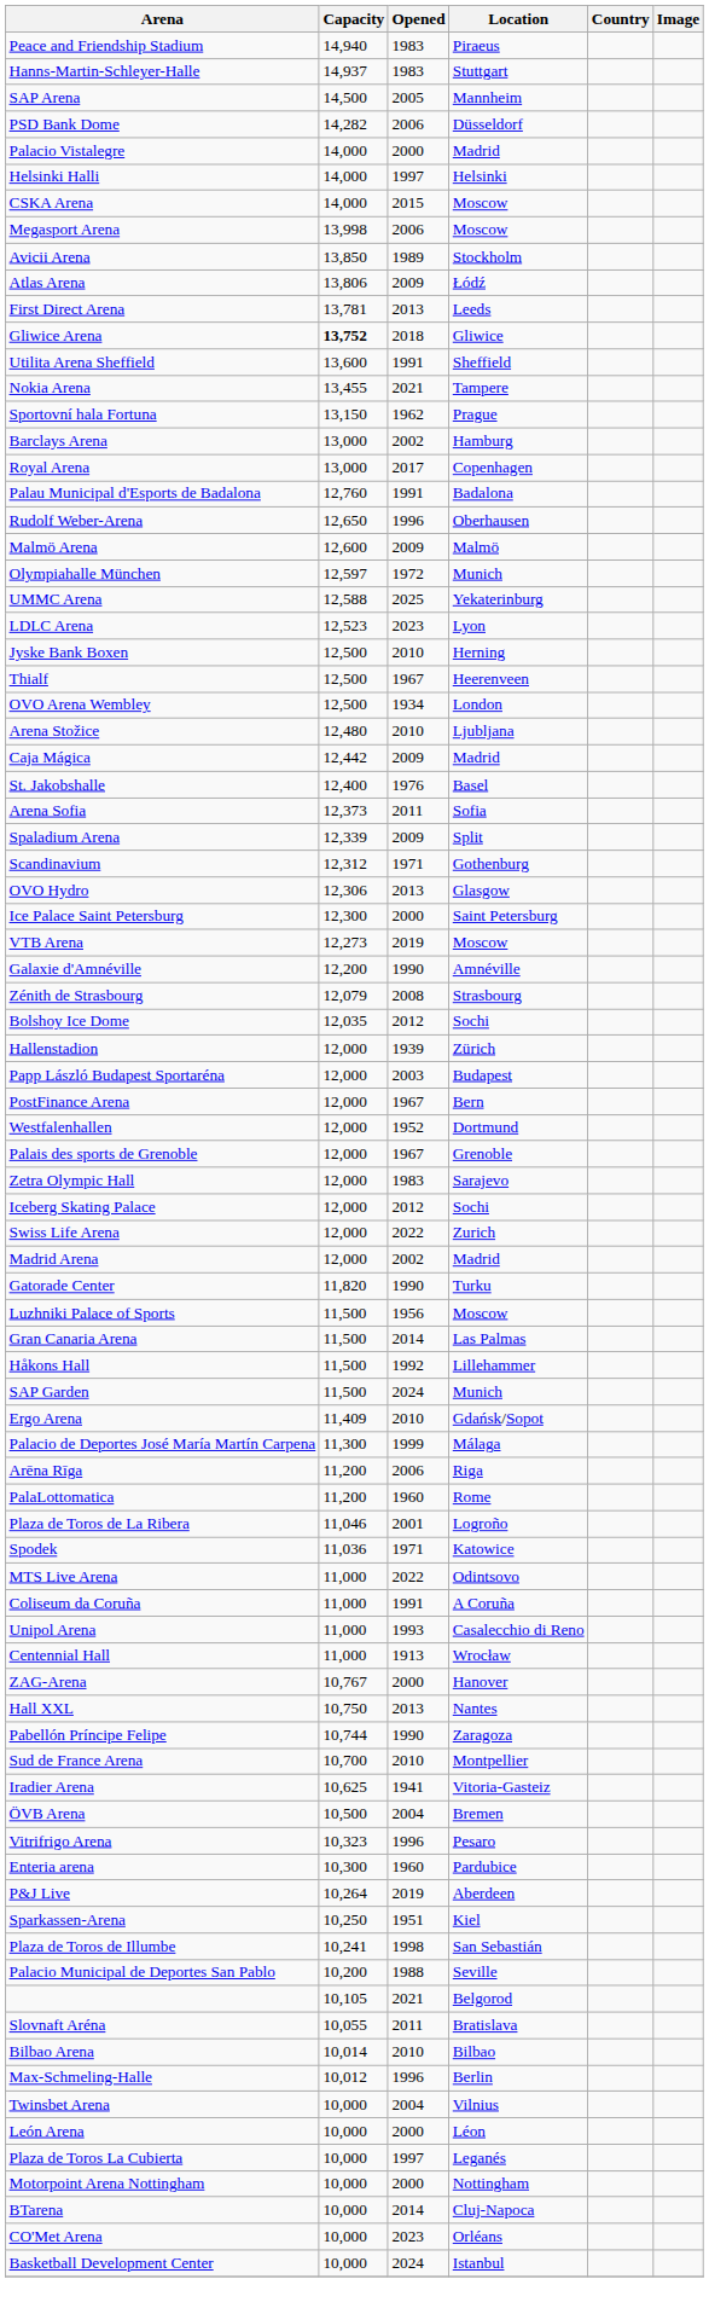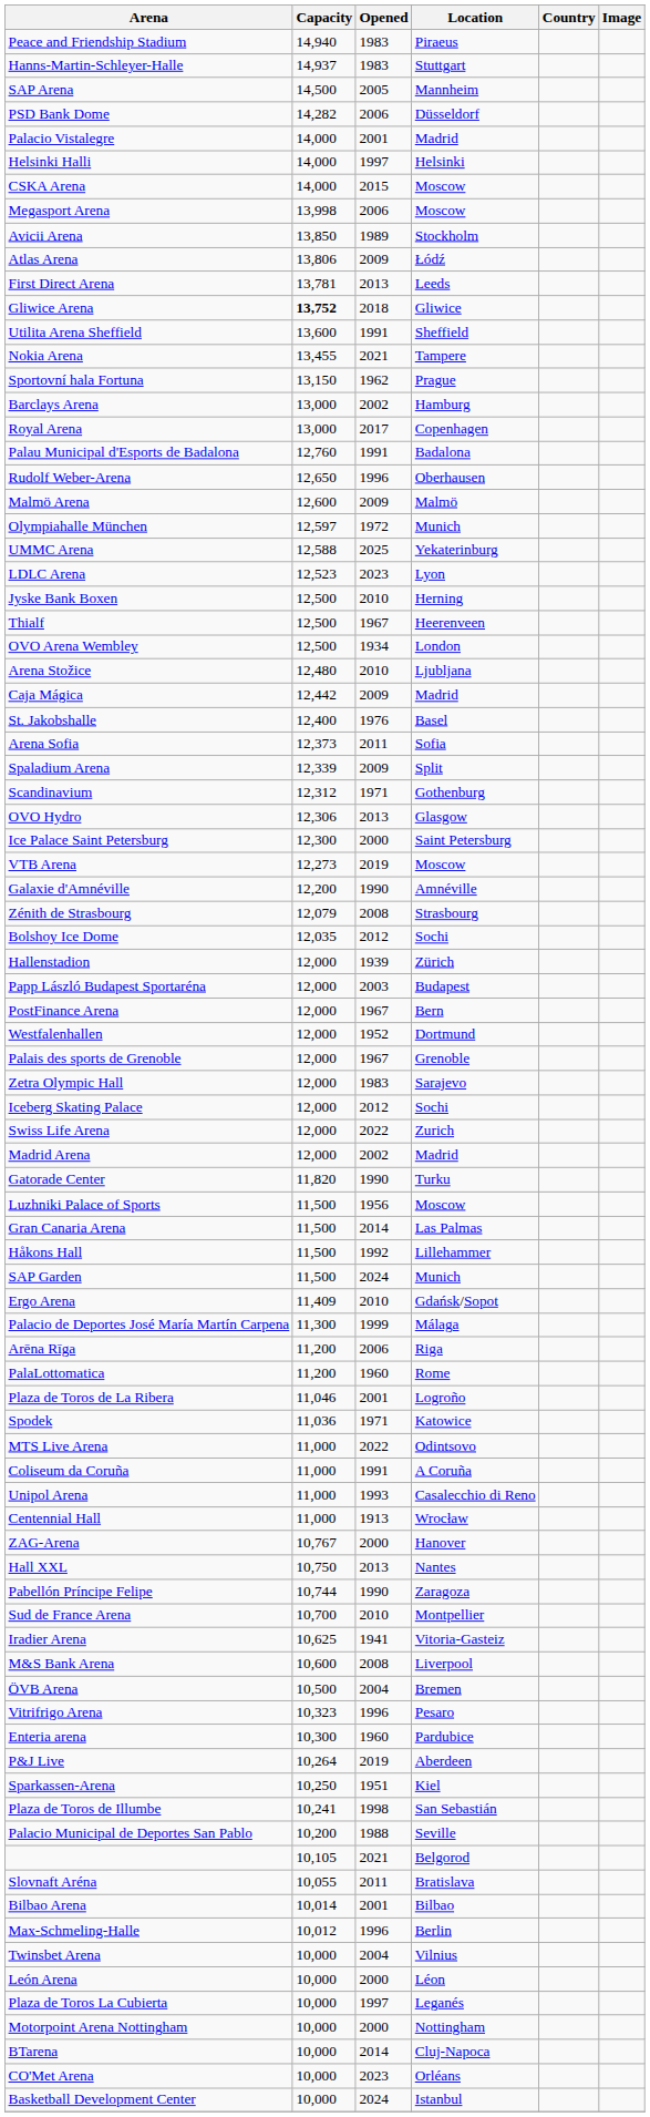 <table class="wikitable sortable plainrowheaders" style="font-size:90%;">
 <tr>
 <th>Arena</th>
 <th>Capacity</th>
 <th>Opened</th>
 <th>Location</th>
 <th>Country</th>
 <th>Image</th>
 </tr>
 <tr>
 <td><a href='#'>Peace and Friendship Stadium</a></td>
 <td>14,940</td>
 <td>1983</td>
 <td><a href='#'>Piraeus</a></td>
 <td></td>
 <td></td>
 </tr>
 <tr>
 <td><a href='#'>Hanns-Martin-Schleyer-Halle</a></td>
 <td>14,937</td>
 <td>1983</td>
 <td><a href='#'>Stuttgart</a></td>
 <td></td>
 <td></td>
 </tr>
 <tr>
 <td><a href='#'>SAP Arena</a></td>
 <td>14,500</td>
 <td>2005</td>
 <td><a href='#'>Mannheim</a></td>
 <td></td>
 <td></td>
 </tr>
 <tr>
 <td><a href='#'>PSD Bank Dome</a></td>
 <td>14,282</td>
 <td>2006</td>
 <td><a href='#'>Düsseldorf</a></td>
 <td></td>
 <td></td>
 </tr>
 <tr>
 <td><a href='#'>Palacio Vistalegre</a></td>
 <td>14,000</td>
-<td>2000</td>
+<td>2001</td>
 <td><a href='#'>Madrid</a></td>
 <td></td>
 <td></td>
 </tr>
 <tr>
 <td><a href='#'>Helsinki Halli</a></td>
 <td>14,000</td>
 <td>1997</td>
 <td><a href='#'>Helsinki</a></td>
 <td></td>
 <td></td>
 </tr>
 <tr>
 <td><a href='#'>CSKA Arena</a></td>
 <td>14,000</td>
 <td>2015</td>
 <td><a href='#'>Moscow</a></td>
 <td></td>
 <td></td>
 </tr>
 <tr>
 <td><a href='#'>Megasport Arena</a></td>
 <td>13,998</td>
 <td>2006</td>
 <td><a href='#'>Moscow</a></td>
 <td></td>
 <td></td>
 </tr>
 <tr>
 <td><a href='#'>Avicii Arena</a></td>
 <td>13,850</td>
 <td>1989</td>
 <td><a href='#'>Stockholm</a></td>
 <td></td>
 <td></td>
 </tr>
 <tr>
 <td><a href='#'>Atlas Arena</a></td>
 <td>13,806</td>
 <td>2009</td>
 <td><a href='#'>Łódź</a></td>
 <td></td>
 <td></td>
 </tr>
 <tr>
 <td><a href='#'>First Direct Arena</a></td>
 <td>13,781</td>
 <td>2013</td>
 <td><a href='#'>Leeds</a></td>
 <td></td>
 <td></td>
 </tr>
 <tr>
 <td><a href='#'>Gliwice Arena</a></td>
 <td><strong>13,752</strong></td>
 <td>2018</td>
 <td><a href='#'>Gliwice</a></td>
 <td></td>
 <td></td>
 </tr>
 <tr>
 <td><a href='#'>Utilita Arena Sheffield</a></td>
 <td>13,600</td>
 <td>1991</td>
 <td><a href='#'>Sheffield</a></td>
 <td></td>
 <td></td>
 </tr>
 <tr>
 <td><a href='#'>Nokia Arena</a></td>
 <td>13,455</td>
 <td>2021</td>
 <td><a href='#'>Tampere</a></td>
 <td></td>
 <td></td>
 </tr>
 <tr>
 <td><a href='#'>Sportovní hala Fortuna</a></td>
 <td>13,150</td>
 <td>1962</td>
 <td><a href='#'>Prague</a></td>
 <td></td>
 <td></td>
 </tr>
 <tr>
 <td><a href='#'>Barclays Arena</a></td>
 <td>13,000</td>
 <td>2002</td>
 <td><a href='#'>Hamburg</a></td>
 <td></td>
 <td></td>
 </tr>
 <tr>
 <td><a href='#'>Royal Arena</a></td>
 <td>13,000</td>
 <td>2017</td>
 <td><a href='#'>Copenhagen</a></td>
 <td></td>
 <td></td>
 </tr>
 <tr>
 <td><a href='#'>Palau Municipal d'Esports de Badalona</a></td>
 <td>12,760</td>
 <td>1991</td>
 <td><a href='#'>Badalona</a></td>
 <td></td>
 <td></td>
 </tr>
 <tr>
 <td><a href='#'>Rudolf Weber-Arena</a></td>
 <td>12,650</td>
 <td>1996</td>
 <td><a href='#'>Oberhausen</a></td>
 <td></td>
 <td></td>
 </tr>
 <tr>
 <td><a href='#'>Malmö Arena</a></td>
 <td>12,600</td>
 <td>2009</td>
 <td><a href='#'>Malmö</a></td>
 <td></td>
 <td></td>
 </tr>
 <tr>
 <td><a href='#'>Olympiahalle München</a></td>
 <td>12,597</td>
 <td>1972</td>
 <td><a href='#'>Munich</a></td>
 <td></td>
 <td></td>
 </tr>
 <tr>
 <td><a href='#'>UMMC Arena</a></td>
 <td>12,588</td>
 <td>2025</td>
 <td><a href='#'>Yekaterinburg</a></td>
 <td></td>
 <td></td>
 </tr>
 <tr>
 <td><a href='#'>LDLC Arena</a></td>
 <td>12,523</td>
 <td>2023</td>
 <td><a href='#'>Lyon</a></td>
 <td></td>
 <td></td>
 </tr>
 <tr>
 <td><a href='#'>Jyske Bank Boxen</a></td>
 <td>12,500</td>
 <td>2010</td>
 <td><a href='#'>Herning</a></td>
 <td></td>
 <td></td>
 </tr>
 <tr>
 <td><a href='#'>Thialf</a></td>
 <td>12,500</td>
 <td>1967</td>
 <td><a href='#'>Heerenveen</a></td>
 <td></td>
 <td></td>
 </tr>
 <tr>
 <td><a href='#'>OVO Arena Wembley</a></td>
 <td>12,500</td>
 <td>1934</td>
 <td><a href='#'>London</a></td>
 <td></td>
 <td></td>
 </tr>
 <tr>
 <td><a href='#'>Arena Stožice</a></td>
 <td>12,480</td>
 <td>2010</td>
 <td><a href='#'>Ljubljana</a></td>
 <td></td>
 <td></td>
 </tr>
 <tr>
 <td><a href='#'>Caja Mágica</a></td>
 <td>12,442</td>
 <td>2009</td>
 <td><a href='#'>Madrid</a></td>
 <td></td>
 <td></td>
 </tr>
 <tr>
 <td><a href='#'>St. Jakobshalle</a></td>
 <td>12,400</td>
 <td>1976</td>
 <td><a href='#'>Basel</a></td>
 <td></td>
 <td></td>
 </tr>
 <tr>
 <td><a href='#'>Arena Sofia</a></td>
 <td>12,373</td>
 <td>2011</td>
 <td><a href='#'>Sofia</a></td>
 <td></td>
 <td></td>
 </tr>
 <tr>
 <td><a href='#'>Spaladium Arena</a></td>
 <td>12,339</td>
 <td>2009</td>
 <td><a href='#'>Split</a></td>
 <td></td>
 <td></td>
 </tr>
 <tr>
 <td><a href='#'>Scandinavium</a></td>
 <td>12,312</td>
 <td>1971</td>
 <td><a href='#'>Gothenburg</a></td>
 <td></td>
 <td></td>
 </tr>
 <tr>
 <td><a href='#'>OVO Hydro</a></td>
 <td>12,306</td>
 <td>2013</td>
 <td><a href='#'>Glasgow</a></td>
 <td></td>
 <td></td>
 </tr>
 <tr>
 <td><a href='#'>Ice Palace Saint Petersburg</a></td>
 <td>12,300</td>
 <td>2000</td>
 <td><a href='#'>Saint Petersburg</a></td>
 <td></td>
 <td></td>
 </tr>
 <tr>
 <td><a href='#'>VTB Arena</a></td>
 <td>12,273</td>
 <td>2019</td>
 <td><a href='#'>Moscow</a></td>
 <td></td>
 <td></td>
 </tr>
 <tr>
 <td><a href='#'>Galaxie d'Amnéville</a></td>
 <td>12,200</td>
 <td>1990</td>
 <td><a href='#'>Amnéville</a></td>
 <td></td>
 <td></td>
 </tr>
 <tr>
 <td><a href='#'>Zénith de Strasbourg</a></td>
 <td>12,079</td>
 <td>2008</td>
 <td><a href='#'>Strasbourg</a></td>
 <td></td>
 <td></td>
 </tr>
 <tr>
 <td><a href='#'>Bolshoy Ice Dome</a></td>
 <td>12,035</td>
 <td>2012</td>
 <td><a href='#'>Sochi</a></td>
 <td></td>
 <td></td>
 </tr>
 <tr>
 <td><a href='#'>Hallenstadion</a></td>
 <td>12,000</td>
 <td>1939</td>
 <td><a href='#'>Zürich</a></td>
 <td></td>
 <td></td>
 </tr>
 <tr>
 <td><a href='#'>Papp László Budapest Sportaréna</a></td>
 <td>12,000</td>
 <td>2003</td>
 <td><a href='#'>Budapest</a></td>
 <td></td>
 <td></td>
 </tr>
 <tr>
 <td><a href='#'>PostFinance Arena</a></td>
 <td>12,000</td>
 <td>1967</td>
 <td><a href='#'>Bern</a></td>
 <td></td>
 <td></td>
 </tr>
 <tr>
 <td><a href='#'>Westfalenhallen</a></td>
 <td>12,000</td>
 <td>1952</td>
 <td><a href='#'>Dortmund</a></td>
 <td></td>
 <td></td>
 </tr>
 <tr>
 <td><a href='#'>Palais des sports de Grenoble</a></td>
 <td>12,000</td>
 <td>1967</td>
 <td><a href='#'>Grenoble</a></td>
 <td></td>
 <td></td>
 </tr>
 <tr>
 <td><a href='#'>Zetra Olympic Hall</a></td>
 <td>12,000</td>
 <td>1983</td>
 <td><a href='#'>Sarajevo</a></td>
 <td></td>
 <td></td>
 </tr>
 <tr>
 <td><a href='#'>Iceberg Skating Palace</a></td>
 <td>12,000</td>
 <td>2012</td>
 <td><a href='#'>Sochi</a></td>
 <td></td>
 <td></td>
 </tr>
 <tr>
 <td><a href='#'>Swiss Life Arena</a></td>
 <td>12,000</td>
 <td>2022</td>
 <td><a href='#'>Zurich</a></td>
 <td></td>
 <td></td>
 </tr>
 <tr>
 <td><a href='#'>Madrid Arena</a></td>
 <td>12,000</td>
 <td>2002</td>
 <td><a href='#'>Madrid</a></td>
 <td></td>
 <td></td>
 </tr>
 <tr>
 <td><a href='#'>Gatorade Center</a></td>
 <td>11,820</td>
 <td>1990</td>
 <td><a href='#'>Turku</a></td>
 <td></td>
 <td></td>
 </tr>
 <tr>
 <td><a href='#'>Luzhniki Palace of Sports</a></td>
 <td>11,500</td>
 <td>1956</td>
 <td><a href='#'>Moscow</a></td>
 <td></td>
 <td></td>
 </tr>
 <tr>
 <td><a href='#'>Gran Canaria Arena</a></td>
 <td>11,500</td>
 <td>2014</td>
 <td><a href='#'>Las Palmas</a></td>
 <td></td>
 <td></td>
 </tr>
 <tr>
 <td><a href='#'>Håkons Hall</a></td>
 <td>11,500</td>
 <td>1992</td>
 <td><a href='#'>Lillehammer</a></td>
 <td></td>
 <td></td>
 </tr>
 <tr>
 <td><a href='#'>SAP Garden</a></td>
 <td>11,500</td>
 <td>2024</td>
 <td><a href='#'>Munich</a></td>
 <td></td>
 <td></td>
 </tr>
 <tr>
 <td><a href='#'>Ergo Arena</a></td>
 <td>11,409</td>
 <td>2010</td>
 <td><a href='#'>Gdańsk</a>/<a href='#'>Sopot</a></td>
 <td></td>
 <td></td>
 </tr>
 <tr>
 <td><a href='#'>Palacio de Deportes José María Martín Carpena</a></td>
 <td>11,300</td>
 <td>1999</td>
 <td><a href='#'>Málaga</a></td>
 <td></td>
 <td></td>
 </tr>
 <tr>
 <td><a href='#'>Arēna Rīga</a></td>
 <td>11,200</td>
 <td>2006</td>
 <td><a href='#'>Riga</a></td>
 <td></td>
 <td></td>
 </tr>
 <tr>
 <td><a href='#'>PalaLottomatica</a></td>
 <td>11,200</td>
 <td>1960</td>
 <td><a href='#'>Rome</a></td>
 <td></td>
 <td></td>
 </tr>
 <tr>
 <td><a href='#'>Plaza de Toros de La Ribera</a></td>
 <td>11,046</td>
 <td>2001</td>
 <td><a href='#'>Logroño</a></td>
 <td></td>
 <td></td>
 </tr>
 <tr>
 <td><a href='#'>Spodek</a></td>
 <td>11,036</td>
 <td>1971</td>
 <td><a href='#'>Katowice</a></td>
 <td></td>
 <td></td>
 </tr>
 <tr>
 <td><a href='#'>MTS Live Arena</a></td>
 <td>11,000</td>
 <td>2022</td>
 <td><a href='#'>Odintsovo</a></td>
 <td></td>
 <td></td>
 </tr>
 <tr>
 <td><a href='#'>Coliseum da Coruña</a></td>
 <td>11,000</td>
 <td>1991</td>
 <td><a href='#'>A Coruña</a></td>
 <td></td>
 <td></td>
 </tr>
 <tr>
 <td><a href='#'>Unipol Arena</a></td>
 <td>11,000</td>
 <td>1993</td>
 <td><a href='#'>Casalecchio di Reno</a></td>
 <td></td>
 <td></td>
 </tr>
 <tr>
 <td><a href='#'>Centennial Hall</a></td>
 <td>11,000</td>
 <td>1913</td>
 <td><a href='#'>Wrocław</a></td>
 <td></td>
 <td></td>
 </tr>
 <tr>
 <td><a href='#'>ZAG-Arena</a></td>
 <td>10,767</td>
 <td>2000</td>
 <td><a href='#'>Hanover</a></td>
 <td></td>
 <td></td>
 </tr>
 <tr>
 <td><a href='#'>Hall XXL</a></td>
 <td>10,750</td>
 <td>2013</td>
 <td><a href='#'>Nantes</a></td>
 <td></td>
 <td></td>
 </tr>
 <tr>
 <td><a href='#'>Pabellón Príncipe Felipe</a></td>
 <td>10,744</td>
 <td>1990</td>
 <td><a href='#'>Zaragoza</a></td>
 <td></td>
 <td></td>
 </tr>
 <tr>
 <td><a href='#'>Sud de France Arena</a></td>
 <td>10,700</td>
 <td>2010</td>
 <td><a href='#'>Montpellier</a></td>
 <td></td>
 <td></td>
 </tr>
 <tr>
 <td><a href='#'>Iradier Arena</a></td>
 <td>10,625</td>
 <td>1941</td>
 <td><a href='#'>Vitoria-Gasteiz</a></td>
 <td></td>
 <td></td>
 </tr>
 <tr>
+<td><a href='#'>M&S Bank Arena</a></td>
+<td>10,600</td>
+<td>2008</td>
+<td><a href='#'>Liverpool</a></td>
+<td></td>
+<td></td>
+</tr>
+<tr>
 <td><a href='#'>ÖVB Arena</a></td>
 <td>10,500</td>
 <td>2004</td>
 <td><a href='#'>Bremen</a></td>
 <td></td>
 <td></td>
 </tr>
 <tr>
 <td><a href='#'>Vitrifrigo Arena</a></td>
 <td>10,323</td>
 <td>1996</td>
 <td><a href='#'>Pesaro</a></td>
 <td></td>
 <td></td>
 </tr>
 <tr>
 <td><a href='#'>Enteria arena</a></td>
 <td>10,300</td>
 <td>1960</td>
 <td><a href='#'>Pardubice</a></td>
 <td></td>
 <td></td>
 </tr>
 <tr>
 <td><a href='#'>P&J Live</a></td>
 <td>10,264</td>
 <td>2019</td>
 <td><a href='#'>Aberdeen</a></td>
 <td></td>
 <td></td>
 </tr>
 <tr>
 <td><a href='#'>Sparkassen-Arena</a></td>
 <td>10,250</td>
 <td>1951</td>
 <td><a href='#'>Kiel</a></td>
 <td></td>
 <td></td>
 </tr>
 <tr>
 <td><a href='#'>Plaza de Toros de Illumbe</a></td>
 <td>10,241</td>
 <td>1998</td>
 <td><a href='#'>San Sebastián</a></td>
 <td></td>
 <td></td>
 </tr>
 <tr>
 <td><a href='#'>Palacio Municipal de Deportes San Pablo</a></td>
 <td>10,200</td>
 <td>1988</td>
 <td><a href='#'>Seville</a></td>
 <td></td>
 <td></td>
 </tr>
 <tr>
 <td></td>
 <td>10,105</td>
 <td>2021</td>
 <td><a href='#'>Belgorod</a></td>
 <td></td>
 <td></td>
 </tr>
 <tr>
 <td><a href='#'>Slovnaft Aréna</a></td>
 <td>10,055</td>
 <td>2011</td>
 <td><a href='#'>Bratislava</a></td>
 <td></td>
 <td></td>
 </tr>
 <tr>
 <td><a href='#'>Bilbao Arena</a></td>
 <td>10,014</td>
-<td>2010</td>
+<td>2001</td>
 <td><a href='#'>Bilbao</a></td>
 <td></td>
 <td></td>
 </tr>
 <tr>
 <td><a href='#'>Max-Schmeling-Halle</a></td>
 <td>10,012</td>
 <td>1996</td>
 <td><a href='#'>Berlin</a></td>
 <td></td>
 <td></td>
 </tr>
 <tr>
 <td><a href='#'>Twinsbet Arena</a></td>
 <td>10,000</td>
 <td>2004</td>
 <td><a href='#'>Vilnius</a></td>
 <td></td>
 <td></td>
 </tr>
 <tr>
 <td><a href='#'>León Arena</a></td>
 <td>10,000</td>
 <td>2000</td>
 <td><a href='#'>Léon</a></td>
 <td></td>
 <td></td>
 </tr>
 <tr>
 <td><a href='#'>Plaza de Toros La Cubierta</a></td>
 <td>10,000</td>
 <td>1997</td>
 <td><a href='#'>Leganés</a></td>
 <td></td>
 <td></td>
 </tr>
 <tr>
 <td><a href='#'>Motorpoint Arena Nottingham</a></td>
 <td>10,000</td>
 <td>2000</td>
 <td><a href='#'>Nottingham</a></td>
 <td></td>
 <td></td>
 </tr>
 <tr>
 <td><a href='#'>BTarena</a></td>
 <td>10,000</td>
 <td>2014</td>
 <td><a href='#'>Cluj-Napoca</a></td>
 <td></td>
 <td></td>
 </tr>
 <tr>
 <td><a href='#'>CO'Met Arena</a></td>
 <td>10,000</td>
 <td>2023</td>
 <td><a href='#'>Orléans</a></td>
 <td></td>
 <td></td>
 </tr>
 <tr>
 <td><a href='#'>Basketball Development Center</a></td>
 <td>10,000</td>
 <td>2024</td>
 <td><a href='#'>Istanbul</a></td>
 <td></td>
 <td></td>
 </tr>
 <tr>
 </tr>
 </table>
